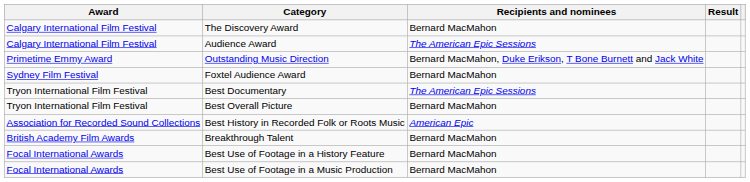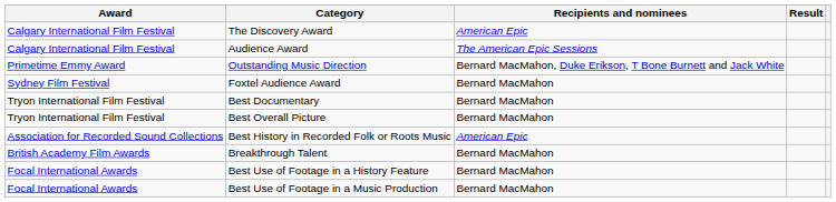 <table class="wikitable">
 <tr style="background:#ccc; text-align:center;">
 <th>Award</th>
 <th>Category</th>
 <th>Recipients and nominees</th>
 <th>Result</th>
 <th></th>
 </tr>
 <tr>
 <td><a href='#'>Calgary International Film Festival</a></td>
 <td>The Discovery Award</td>
-<td>Bernard MacMahon</td>
+<td><em><a href='#'>American Epic</a></em></td>
 <td></td>
 <td style="text-align:center;"></td>
 </tr>
 <tr>
 <td><a href='#'>Calgary International Film Festival</a></td>
 <td>Audience Award</td>
 <td><em><a href='#'>The American Epic Sessions</a></em></td>
 <td></td>
 <td style="text-align:center;"></td>
 </tr>
 <tr>
 <td><a href='#'>Primetime Emmy Award</a></td>
 <td><a href='#'>Outstanding Music Direction</a></td>
 <td>Bernard MacMahon, <a href='#'>Duke Erikson</a>, <a href='#'>T Bone Burnett</a> and <a href='#'>Jack White</a></td>
 <td></td>
 <td style="text-align:center;"></td>
 </tr>
 <tr>
 <td><a href='#'>Sydney Film Festival</a></td>
 <td>Foxtel Audience Award</td>
 <td>Bernard MacMahon</td>
 <td></td>
 <td style="text-align:center;"></td>
 </tr>
 <tr>
 <td>Tryon International Film Festival</td>
 <td>Best Documentary</td>
-<td><em><a href='#'>The American Epic Sessions</a></em></td>
+<td>Bernard MacMahon</td>
 <td></td>
 <td style="text-align:center;"></td>
 </tr>
 <tr>
 <td>Tryon International Film Festival</td>
 <td>Best Overall Picture</td>
 <td>Bernard MacMahon</td>
 <td></td>
 <td style="text-align:center;"></td>
 </tr>
 <tr>
 <td><a href='#'>Association for Recorded Sound Collections</a></td>
 <td>Best History in Recorded Folk or Roots Music</td>
 <td><em><a href='#'>American Epic</a></em></td>
 <td></td>
 <td style="text-align:center;"></td>
 </tr>
 <tr>
 <td><a href='#'>British Academy Film Awards</a></td>
 <td>Breakthrough Talent</td>
 <td Bernard MacMahon (filmmaker)>Bernard MacMahon</td>
 <td></td>
 <td style="text-align:center;"></td>
 </tr>
 <tr>
 <td><a href='#'>Focal International Awards</a></td>
 <td>Best Use of Footage in a History Feature</td>
 <td>Bernard MacMahon</td>
 <td></td>
 <td style="text-align:center;"></td>
 </tr>
 <tr>
 <td><a href='#'>Focal International Awards</a></td>
 <td>Best Use of Footage in a Music Production</td>
 <td>Bernard MacMahon</td>
 <td></td>
 <td style="text-align:center;"></td>
 </tr>
 </table>
